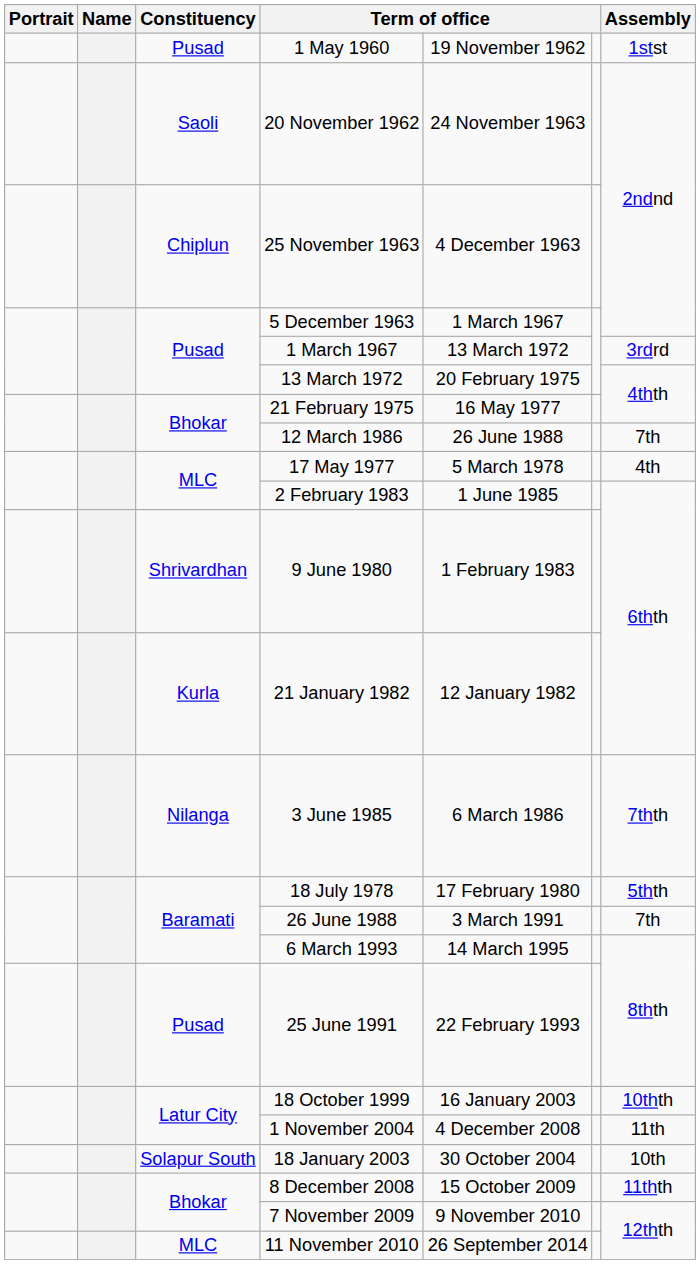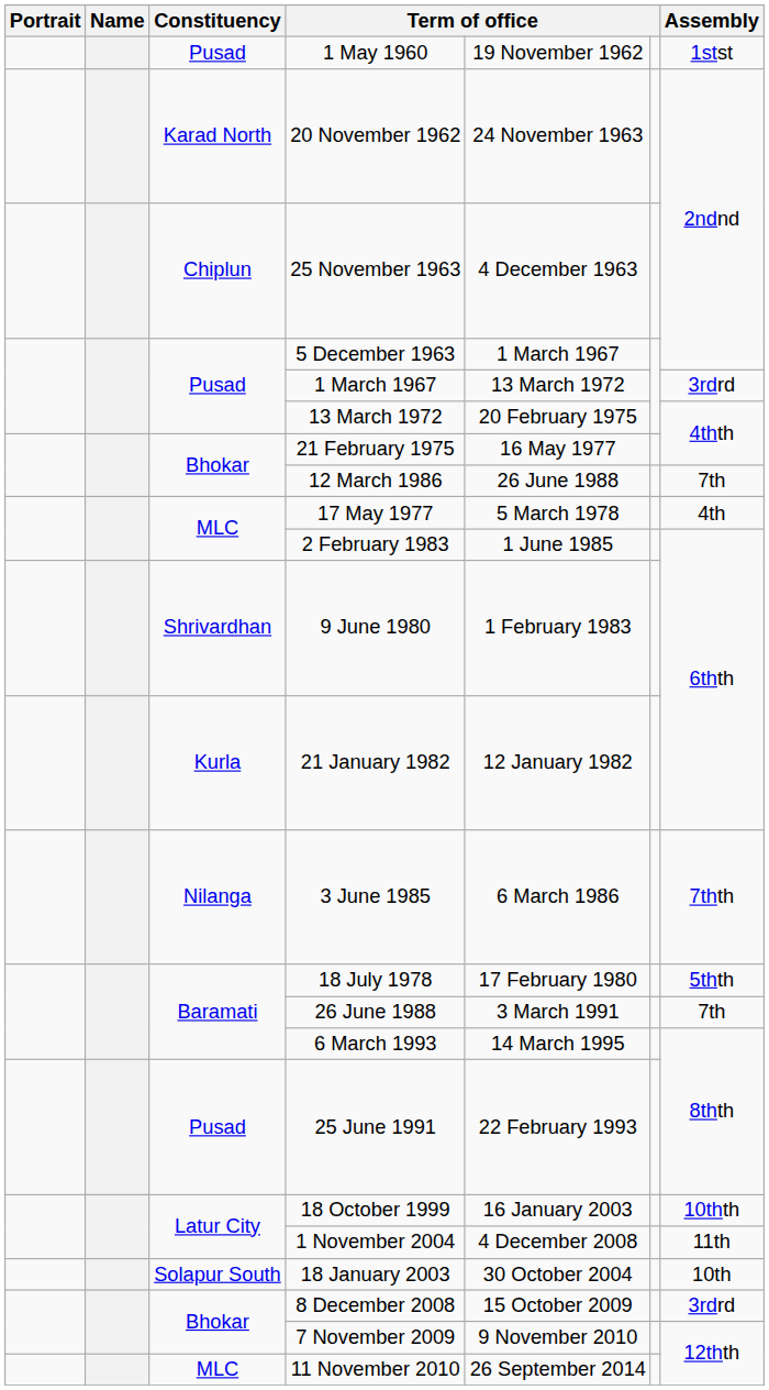 <table class="wikitable sortable" style="text-align:center">
 <tr align=center>
 <th class="unsortable" scope="col">Portrait</th>
 <th scope="col" class="sortable">Name</th>
 <th scope="col">Constituency</th>
 <th colspan=3 scope="colgroup">Term of office</th>
 <th scope="col">Assembly</th>
 </tr>
 <tr align=center>
 <td></td>
 <th scope="row"></th>
 <td><a href='#'>Pusad</a></td>
 <td>1 May 1960</td>
 <td>19 November 1962</td>
 <td></td>
 <td><a href='#'>1st</a>st</td>
 </tr>
 <tr align=center>
 <td align="center" height="100px"></td>
 <th scope="row"></th>
-<td><a href='#'>Saoli</a></td>
+<td><a href='#'>Karad North</a></td>
 <td>20 November 1962</td>
 <td>24 November 1963</td>
 <td></td>
 <td rowspan="3"><a href='#'>2nd</a>nd</td>
 </tr>
 <tr align=center>
 <td align="center" height="100px"></td>
 <th scope="row"></th>
 <td><a href='#'>Chiplun</a></td>
 <td>25 November 1963</td>
 <td>4 December 1963</td>
 <td></td>
 </tr>
 <tr align=center>
 <td rowspan="3"></td>
 <th scope="row" rowspan="3"></th>
 <td rowspan="3"><a href='#'>Pusad</a></td>
 <td>5 December 1963</td>
 <td>1 March 1967</td>
 <td rowspan="3"></td>
 </tr>
 <tr align=center>
 <td>1 March 1967</td>
 <td>13 March 1972</td>
 <td><a href='#'>3rd</a>rd</td>
 </tr>
 <tr align=center>
 <td>13 March 1972</td>
 <td>20 February 1975</td>
 <td rowspan="2"><a href='#'>4th</a>th</td>
 </tr>
 <tr align=center>
 <td rowspan="2"></td>
 <th scope="row" rowspan="2"></th>
 <td rowspan="2"><a href='#'>Bhokar</a></td>
 <td>21 February 1975</td>
 <td>16 May 1977</td>
 <td></td>
 </tr>
 <tr align=center>
 <td>12 March 1986</td>
 <td>26 June 1988</td>
 <td></td>
 <td>7th</td>
 </tr>
 <tr align=center>
 <td rowspan="2"></td>
 <th scope="row" rowspan="2"></th>
 <td rowspan="2"><a href='#'>MLC</a></td>
 <td>17 May 1977</td>
 <td>5 March 1978</td>
 <td></td>
 <td>4th</td>
 </tr>
 <tr align=center>
 <td>2 February 1983</td>
 <td>1 June 1985</td>
 <td></td>
 <td rowspan="3"><a href='#'>6th</a>th</td>
 </tr>
 <tr align=center>
 <td align="center" height="100px"></td>
 <th scope="row"></th>
 <td><a href='#'>Shrivardhan</a></td>
 <td>9 June 1980</td>
 <td>1 February 1983</td>
 <td></td>
 </tr>
 <tr align=center>
 <td align="center" height="100px"></td>
 <th scope="row"></th>
 <td><a href='#'>Kurla</a></td>
 <td>21 January 1982</td>
 <td>12 January 1982</td>
 <td></td>
 </tr>
 <tr align=center>
 <td align="center" height="100px"></td>
 <th scope="row"></th>
 <td><a href='#'>Nilanga</a></td>
 <td>3 June 1985</td>
 <td>6 March 1986</td>
 <td></td>
 <td><a href='#'>7th</a>th</td>
 </tr>
 <tr align=center>
 <td rowspan="3"></td>
 <th scope="row" rowspan="3"></th>
 <td rowspan="3"><a href='#'>Baramati</a></td>
 <td>18 July 1978</td>
 <td>17 February 1980</td>
 <td></td>
 <td><a href='#'>5th</a>th</td>
 </tr>
 <tr align=center>
 <td>26 June 1988</td>
 <td>3 March 1991</td>
 <td></td>
 <td>7th</td>
 </tr>
 <tr align=center>
 <td>6 March 1993</td>
 <td>14 March 1995</td>
 <td></td>
 <td rowspan="2"><a href='#'>8th</a>th</td>
 </tr>
 <tr align=center>
 <td align="center" height="100px"></td>
 <th scope="row"></th>
 <td><a href='#'>Pusad</a></td>
 <td>25 June 1991</td>
 <td>22 February 1993</td>
 <td></td>
 </tr>
 <tr align=center>
 <td rowspan="2"></td>
 <th scope="row" rowspan="2"></th>
 <td rowspan="2"><a href='#'>Latur City</a></td>
 <td>18 October 1999</td>
 <td>16 January 2003</td>
 <td></td>
 <td><a href='#'>10th</a>th</td>
 </tr>
 <tr align=center>
 <td>1 November 2004</td>
 <td>4 December 2008</td>
 <td></td>
 <td>11th</td>
 </tr>
 <tr align=center>
 <td></td>
 <th scope="row"></th>
 <td><a href='#'>Solapur South</a></td>
 <td>18 January 2003</td>
 <td>30 October 2004</td>
 <td></td>
 <td>10th</td>
 </tr>
 <tr align=center>
 <td rowspan="2"></td>
 <th scope="row" rowspan="2"></th>
 <td rowspan="2"><a href='#'>Bhokar</a></td>
 <td>8 December 2008</td>
 <td>15 October 2009</td>
 <td></td>
-<td><a href='#'>11th</a>th</td>
+<td><a href='#'>3rd</a>rd</td>
 </tr>
 <tr align=center>
 <td>7 November 2009</td>
 <td>9 November 2010</td>
 <td></td>
 <td rowspan="2"><a href='#'>12th</a>th</td>
 </tr>
 <tr align=center>
 <td></td>
 <th scope="row"></th>
 <td><a href='#'>MLC</a></td>
 <td>11 November 2010</td>
 <td>26 September 2014</td>
 <td></td>
 </tr>
 </table>
